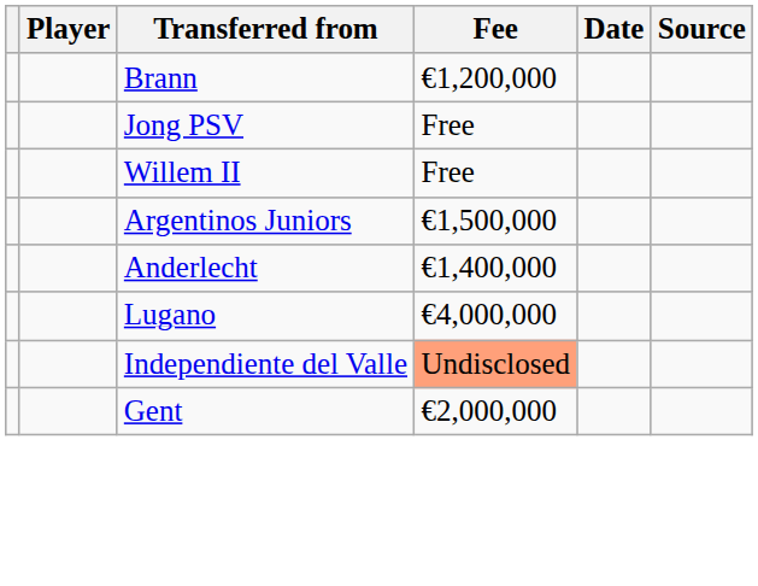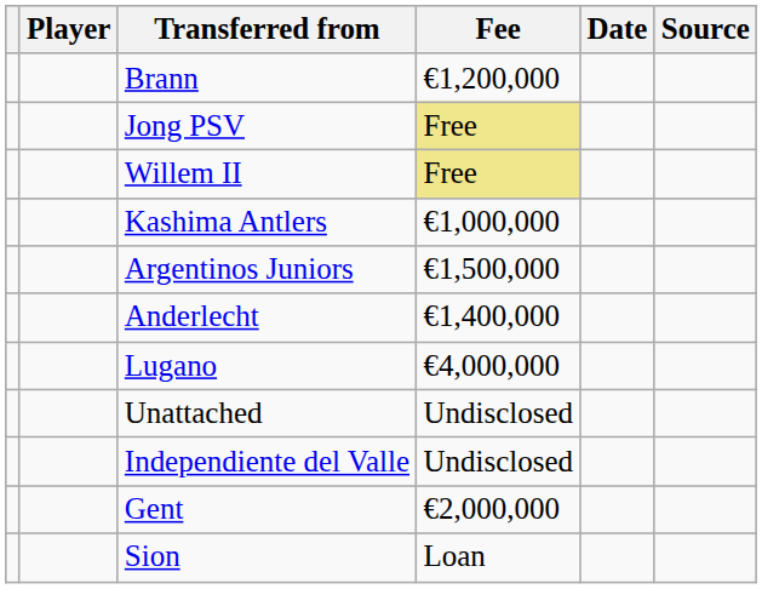 <table class="wikitable plainrowheaders sortable">
 <tr>
 <th></th>
 <th scope="col">Player</th>
 <th>Transferred from</th>
 <th style="width: 65px;">Fee</th>
 <th scope="col">Date</th>
 <th scope="col">Source</th>
 </tr>
 <tr>
 <td align=center></td>
 <td></td>
 <td> <a href='#'>Brann</a></td>
 <td>€1,200,000</td>
 <td></td>
 <td></td>
 </tr>
 <tr>
 <td align=center></td>
 <td></td>
 <td> <a href='#'>Jong PSV</a></td>
-<td>Free</td>
+<td style="background: khaki;">Free</td>
 <td></td>
 <td></td>
 </tr>
 <tr>
 <td align=center></td>
 <td></td>
 <td> <a href='#'>Willem II</a></td>
-<td>Free</td>
+<td style="background: khaki;">Free</td>
+<td></td>
+<td></td>
+</tr>
+<tr>
+<td align=center></td>
+<td></td>
+<td> <a href='#'>Kashima Antlers</a></td>
+<td>€1,000,000</td>
 <td></td>
 <td></td>
 </tr>
 <tr>
 <td align=center></td>
 <td></td>
 <td> <a href='#'>Argentinos Juniors</a></td>
 <td>€1,500,000</td>
 <td></td>
 <td></td>
 </tr>
 <tr>
 <td align=center></td>
 <td></td>
 <td> <a href='#'>Anderlecht</a></td>
 <td>€1,400,000</td>
 <td></td>
 <td></td>
 </tr>
 <tr>
 <td align=center></td>
 <td></td>
 <td> <a href='#'>Lugano</a></td>
 <td>€4,000,000</td>
 <td></td>
 <td></td>
 </tr>
 <tr>
 <td align="center"></td>
 <td></td>
+<td>Unattached</td>
+<td>Undisclosed</td>
+<td></td>
+<td></td>
+</tr>
+<tr>
+<td align="center"></td>
+<td></td>
 <td> <a href='#'>Independiente del Valle</a></td>
-<td style="background: lightsalmon;">Undisclosed</td>
+<td>Undisclosed</td>
 <td></td>
 <td></td>
 </tr>
 <tr>
 <td align=center></td>
 <td></td>
 <td> <a href='#'>Gent</a></td>
 <td>€2,000,000</td>
 <td></td>
 <td></td>
 </tr>
+<tr>
+<td align=center></td>
+<td></td>
+<td> <a href='#'>Sion</a></td>
+<td>Loan</td>
+<td></td>
+<td></td>
+</tr>
 </table>
